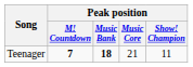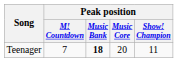 <table class="wikitable" style="text-align:center;">
 <tr>
 <th rowspan="2">Song</th>
 <th colspan="6">Peak position</th>
 </tr>
 <tr style="font-size:smaller;">
 <th><em><a href='#'>M!<br>Countdown</a></em><br></th>
 <th><em><a href='#'>Music<br>Bank</a></em><br></th>
 <th><em><a href='#'>Music<br>Core</a></em><br></th>
 <th><em><a href='#'>Show!<br>Champion</a></em><br></th>
 </tr>
 <tr>
 <td style="text-align:left;">Teenager</td>
-<td><strong>7</strong></td>
+<td>7</td>
 <td><strong>18</strong></td>
-<td>21</td>
+<td>20</td>
 <td>11</td>
 </tr>
 </table>
